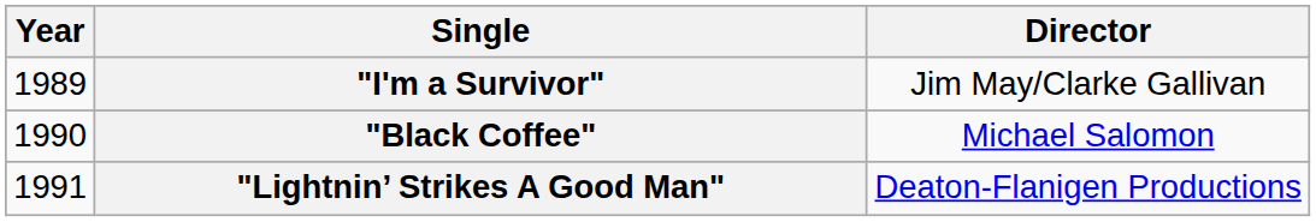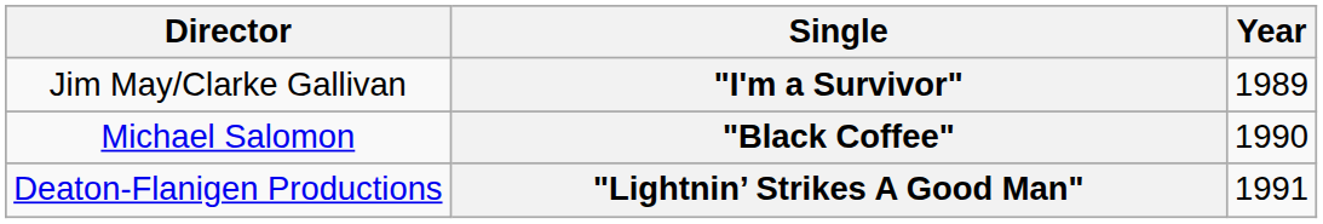 <table class="wikitable plainrowheaders" style="text-align:center;">
 <tr>
+<th>Director</th>
+<th style="width:23em;">Single</th>
 <th>Year</th>
-<th style="width:23em;">Single</th>
-<th>Director</th>
 </tr>
 <tr>
+<td>Jim May/Clarke Gallivan</td>
+<th scope="row">"I'm a Survivor"</th>
 <td>1989</td>
-<th scope="row">"I'm a Survivor"</th>
-<td>Jim May/Clarke Gallivan</td>
 </tr>
 <tr>
+<td><a href='#'>Michael Salomon</a></td>
+<th scope="row">"Black Coffee"</th>
 <td>1990</td>
-<th scope="row">"Black Coffee"</th>
-<td><a href='#'>Michael Salomon</a></td>
 </tr>
 <tr>
+<td><a href='#'>Deaton-Flanigen Productions</a></td>
+<th scope="row">"Lightnin’ Strikes A Good Man"</th>
 <td>1991</td>
-<th scope="row">"Lightnin’ Strikes A Good Man"</th>
-<td><a href='#'>Deaton-Flanigen Productions</a></td>
 </tr>
 </table>
